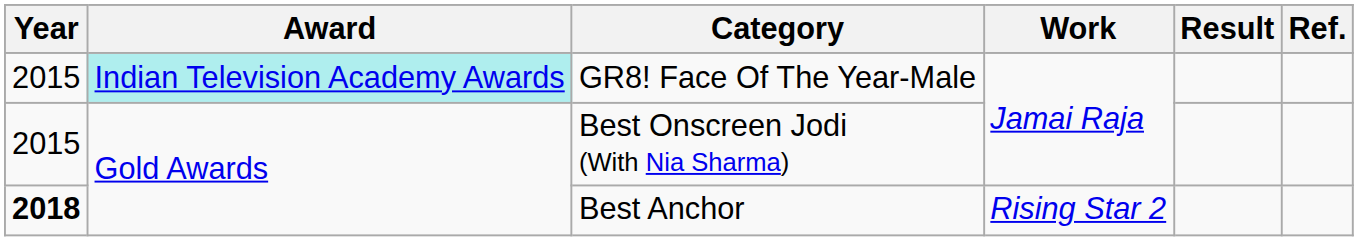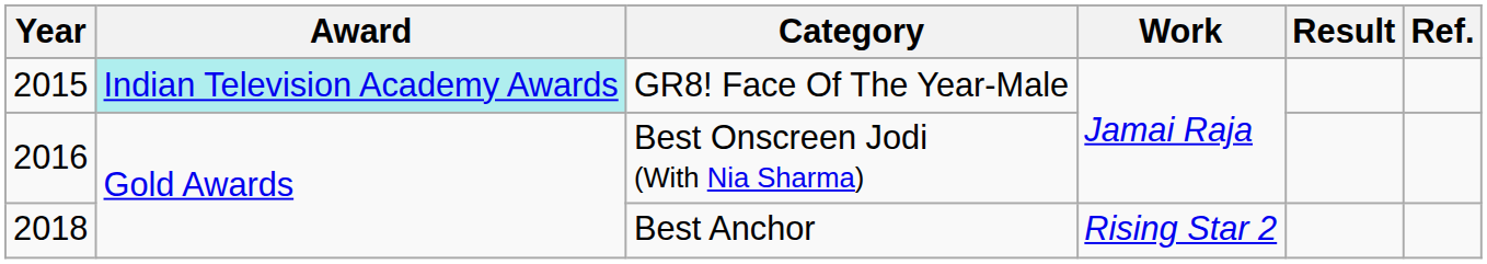 <table class="wikitable">
 <tr>
 <th>Year</th>
 <th>Award</th>
 <th>Category</th>
 <th>Work</th>
 <th>Result</th>
 <th>Ref.</th>
 </tr>
 <tr>
 <td>2015</td>
 <td style="background: paleturquoise;"><a href='#'>Indian Television Academy Awards</a></td>
 <td>GR8! Face Of The Year-Male</td>
 <td rowspan="2"><em><a href='#'>Jamai Raja</a></em></td>
 <td></td>
 <td></td>
 </tr>
 <tr>
-<td>2015</td>
+<td>2016</td>
 <td rowspan="2"><a href='#'>Gold Awards</a></td>
 <td>Best Onscreen Jodi<br><small>(With <a href='#'>Nia Sharma</a>)</small></td>
 <td></td>
 <td></td>
 </tr>
 <tr>
-<td><strong>2018</strong></td>
+<td>2018</td>
 <td>Best Anchor</td>
 <td><em><a href='#'>Rising Star 2</a></em></td>
 <td></td>
 <td></td>
 </tr>
 </table>
